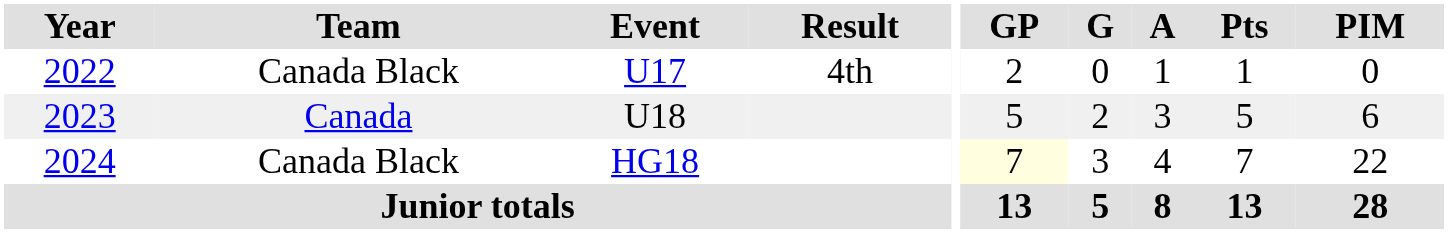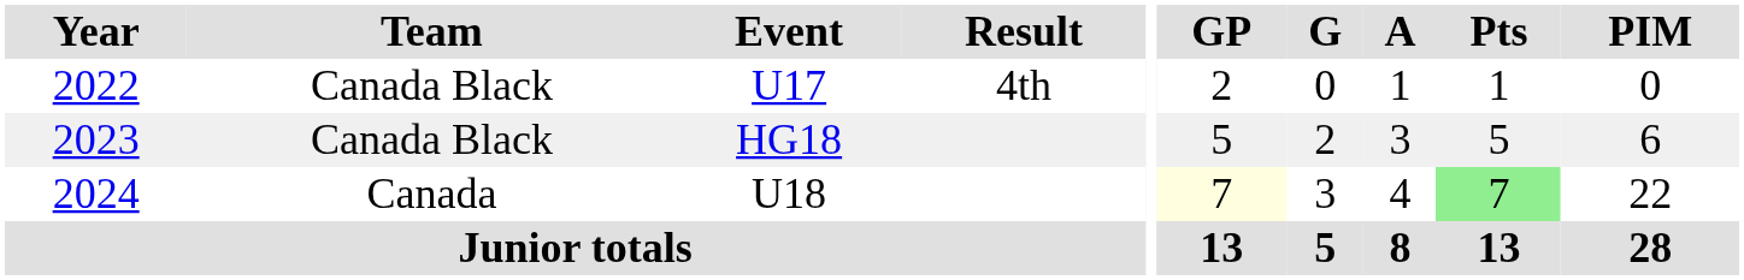 <table border="0" cellpadding="1" cellspacing="0" ID="Table3" style="text-align:center; width:40em;">
 <tr bgcolor="#e0e0e0">
 <th>Year</th>
 <th>Team</th>
 <th>Event</th>
 <th>Result</th>
 <th rowspan="98" bgcolor="#ffffff"></th>
 <th>GP</th>
 <th>G</th>
 <th>A</th>
 <th>Pts</th>
 <th>PIM</th>
 </tr>
 <tr>
 <td><a href='#'>2022</a></td>
 <td>Canada Black</td>
 <td><a href='#'>U17</a></td>
 <td>4th</td>
 <td>2</td>
 <td>0</td>
 <td>1</td>
 <td>1</td>
 <td>0</td>
 </tr>
 <tr bgcolor="#f0f0f0">
 <td><a href='#'>2023</a></td>
-<td><a href='#'>Canada</a></td>
-<td>U18</td>
+<td>Canada Black</td>
+<td><a href='#'>HG18</a></td>
 <td></td>
 <td>5</td>
 <td>2</td>
 <td>3</td>
 <td>5</td>
 <td>6</td>
 </tr>
 <tr>
 <td><a href='#'>2024</a></td>
-<td>Canada Black</td>
-<td><a href='#'>HG18</a></td>
+<td>Canada</td>
+<td>U18</td>
 <td></td>
 <td style="background: lightyellow;">7</td>
 <td>3</td>
 <td>4</td>
-<td>7</td>
+<td style="background: lightgreen;">7</td>
 <td>22</td>
 </tr>
 <tr bgcolor="#e0e0e0">
 <th colspan="4">Junior totals</th>
 <th>13</th>
 <th>5</th>
 <th>8</th>
 <th>13</th>
 <th>28</th>
 </tr>
 </table>
